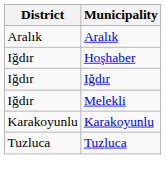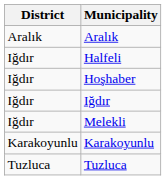 <table class="sortable wikitable">
 <tr>
 <th>District</th>
 <th>Municipality</th>
 </tr>
 <tr>
 <td>Aralık</td>
 <td><a href='#'>Aralık</a></td>
+</tr>
+<tr>
+<td>Iğdır</td>
+<td><a href='#'>Halfeli</a></td>
 </tr>
 <tr>
 <td>Iğdır</td>
 <td><a href='#'>Hoşhaber</a></td>
 </tr>
 <tr>
 <td>Iğdır</td>
 <td><a href='#'>Iğdır</a></td>
 </tr>
 <tr>
 <td>Iğdır</td>
 <td><a href='#'>Melekli</a></td>
 </tr>
 <tr>
 <td>Karakoyunlu</td>
 <td><a href='#'>Karakoyunlu</a></td>
 </tr>
 <tr>
 <td>Tuzluca</td>
 <td><a href='#'>Tuzluca</a></td>
 </tr>
 </table>
